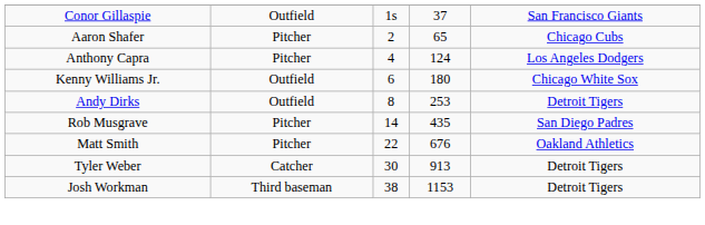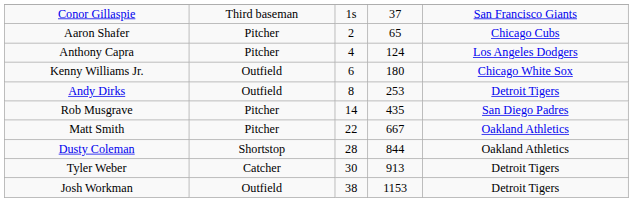 <table class="wikitable" width="65%">
 <tr align="center">
 </tr>
 <tr align="center" bgcolor="">
 <td><a href='#'>Conor Gillaspie</a></td>
-<td>Outfield</td>
+<td>Third baseman</td>
 <td>1s</td>
 <td>37</td>
 <td><a href='#'>San Francisco Giants</a></td>
 </tr>
 <tr align="center" bgcolor="">
 <td>Aaron Shafer</td>
 <td>Pitcher</td>
 <td>2</td>
 <td>65</td>
 <td><a href='#'>Chicago Cubs</a></td>
 </tr>
 <tr align="center" bgcolor="">
 <td>Anthony Capra</td>
 <td>Pitcher</td>
 <td>4</td>
 <td>124</td>
 <td><a href='#'>Los Angeles Dodgers</a></td>
 </tr>
 <tr align="center" bgcolor="">
 <td>Kenny Williams Jr.</td>
 <td>Outfield</td>
 <td>6</td>
 <td>180</td>
 <td><a href='#'>Chicago White Sox</a></td>
 </tr>
 <tr align="center" bgcolor="">
 <td><a href='#'>Andy Dirks</a></td>
 <td>Outfield</td>
 <td>8</td>
 <td>253</td>
 <td><a href='#'>Detroit Tigers</a></td>
 </tr>
 <tr align="center" bgcolor="">
 <td>Rob Musgrave</td>
 <td>Pitcher</td>
 <td>14</td>
 <td>435</td>
 <td><a href='#'>San Diego Padres</a></td>
 </tr>
 <tr align="center" bgcolor="">
 <td>Matt Smith</td>
 <td>Pitcher</td>
 <td>22</td>
-<td>676</td>
+<td>667</td>
 <td><a href='#'>Oakland Athletics</a></td>
+</tr>
+<tr align="center" bgcolor="">
+<td><a href='#'>Dusty Coleman</a></td>
+<td>Shortstop</td>
+<td>28</td>
+<td>844</td>
+<td>Oakland Athletics</td>
 </tr>
 <tr align="center" bgcolor="">
 <td>Tyler Weber</td>
 <td>Catcher</td>
 <td>30</td>
 <td>913</td>
 <td>Detroit Tigers</td>
 </tr>
 <tr align="center" bgcolor="">
 <td>Josh Workman</td>
-<td>Third baseman</td>
+<td>Outfield</td>
 <td>38</td>
 <td>1153</td>
 <td>Detroit Tigers</td>
 </tr>
 </table>
